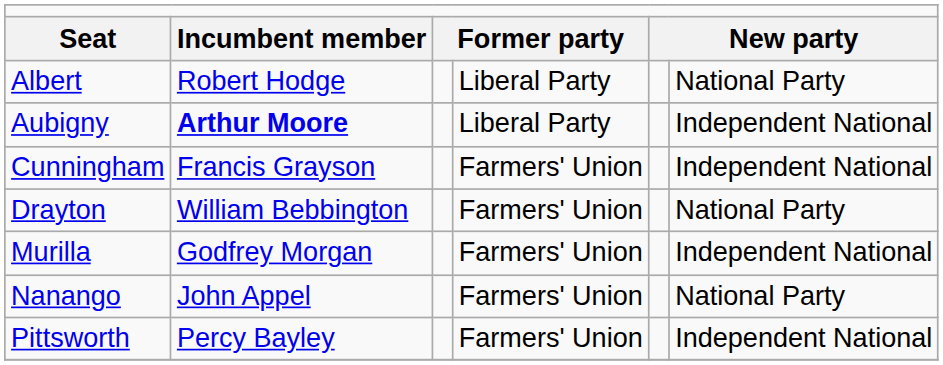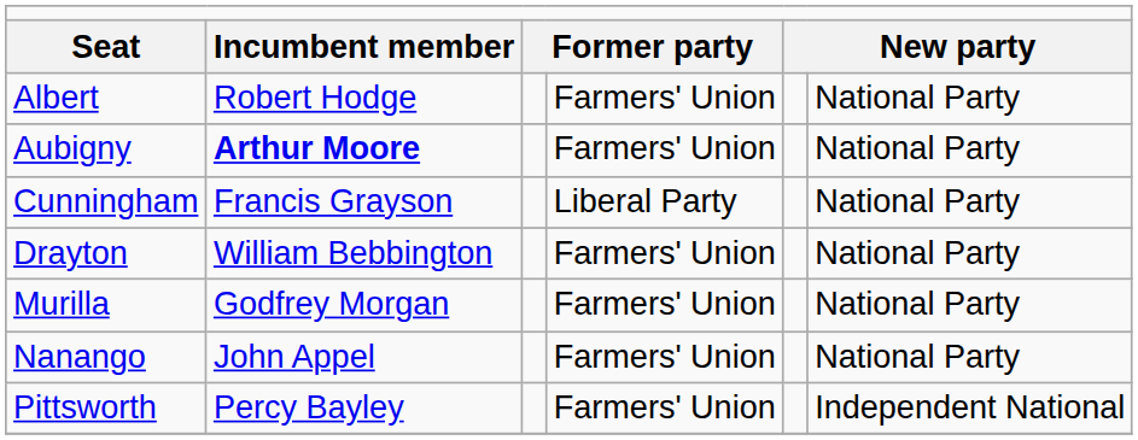 <table class="wikitable">
 <tr>
 <td colspan=7></td>
 </tr>
 <tr>
 <th>Seat</th>
 <th>Incumbent member</th>
 <th colspan=2>Former party</th>
 <th colspan=2>New party</th>
 </tr>
 <tr>
 <td><a href='#'>Albert</a></td>
 <td><a href='#'>Robert Hodge</a></td>
 <td> </td>
-<td>Liberal Party</td>
+<td>Farmers' Union</td>
 <td> </td>
 <td>National Party</td>
 </tr>
 <tr>
 <td><a href='#'>Aubigny</a></td>
 <td><strong><a href='#'>Arthur Moore</a></strong></td>
 <td> </td>
-<td>Liberal Party</td>
+<td>Farmers' Union</td>
 <td> </td>
-<td>Independent National</td>
+<td>National Party</td>
 </tr>
 <tr>
 <td><a href='#'>Cunningham</a></td>
 <td><a href='#'>Francis Grayson</a></td>
 <td> </td>
-<td>Farmers' Union</td>
+<td>Liberal Party</td>
 <td> </td>
-<td>Independent National</td>
+<td>National Party</td>
 </tr>
 <tr>
 <td><a href='#'>Drayton</a></td>
 <td><a href='#'>William Bebbington</a></td>
 <td> </td>
 <td>Farmers' Union</td>
 <td> </td>
 <td>National Party</td>
 </tr>
 <tr>
 <td><a href='#'>Murilla</a></td>
 <td><a href='#'>Godfrey Morgan</a></td>
 <td> </td>
 <td>Farmers' Union</td>
 <td> </td>
-<td>Independent National</td>
+<td>National Party</td>
 </tr>
 <tr>
 <td><a href='#'>Nanango</a></td>
 <td><a href='#'>John Appel</a></td>
 <td> </td>
 <td>Farmers' Union</td>
 <td> </td>
 <td>National Party</td>
 </tr>
 <tr>
 <td><a href='#'>Pittsworth</a></td>
 <td><a href='#'>Percy Bayley</a></td>
 <td> </td>
 <td>Farmers' Union</td>
 <td> </td>
 <td>Independent National</td>
 </tr>
 <tr>
 </tr>
 </table>
